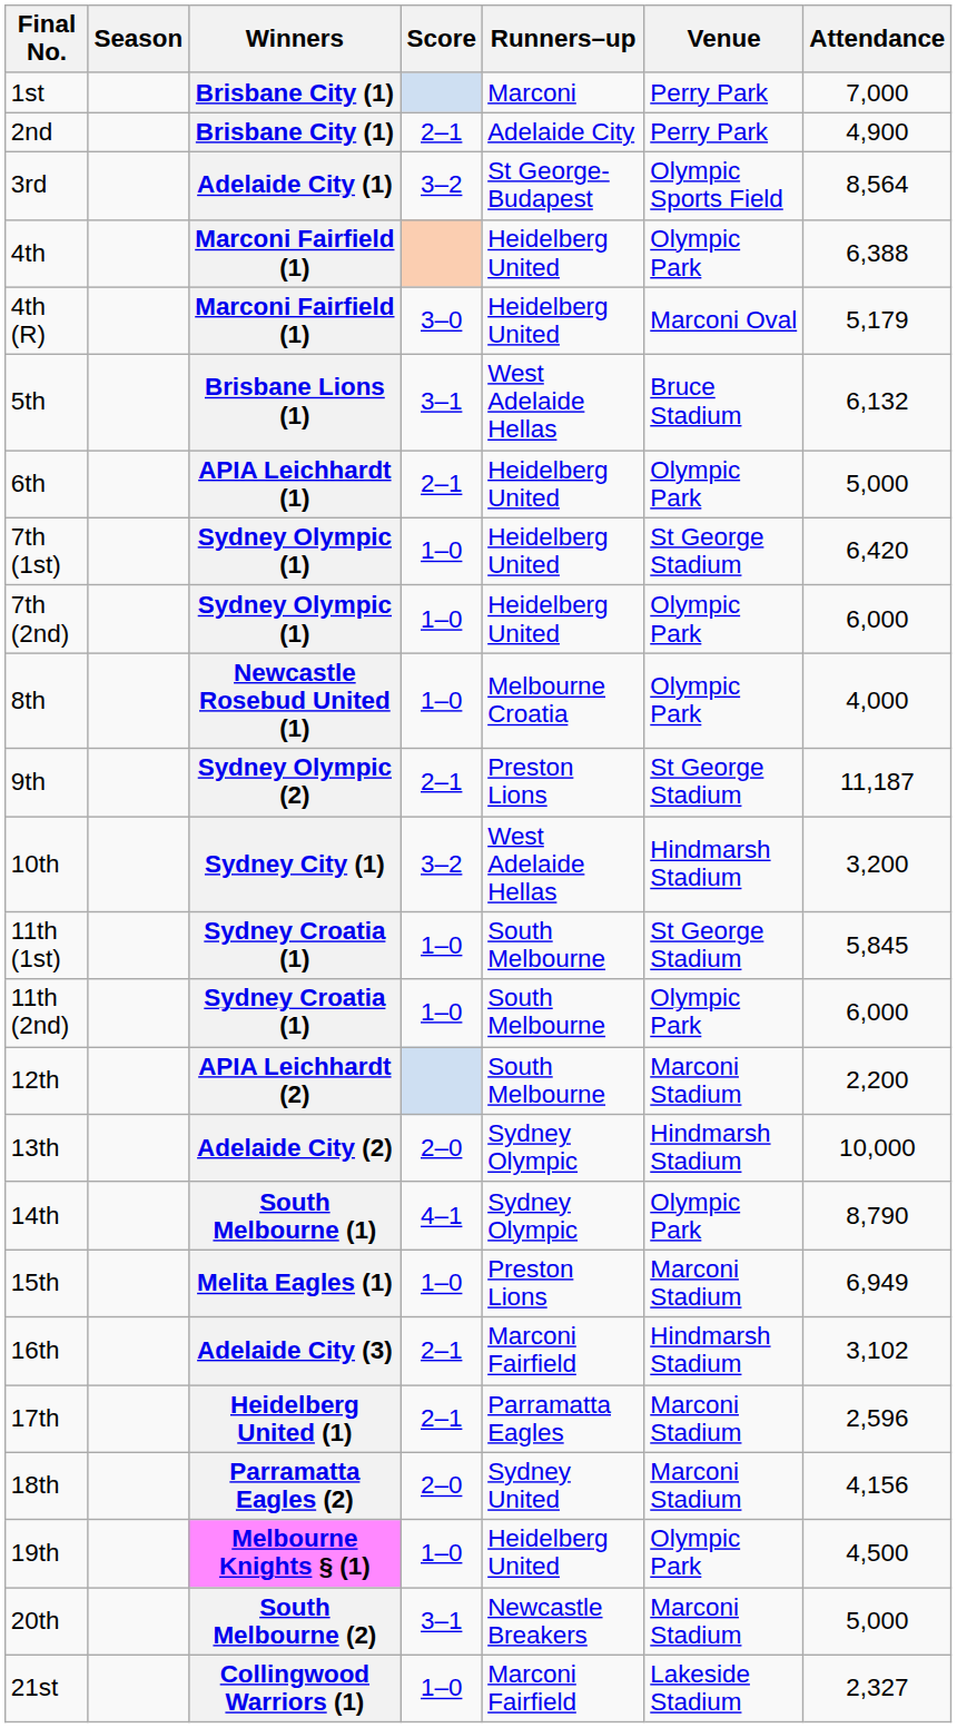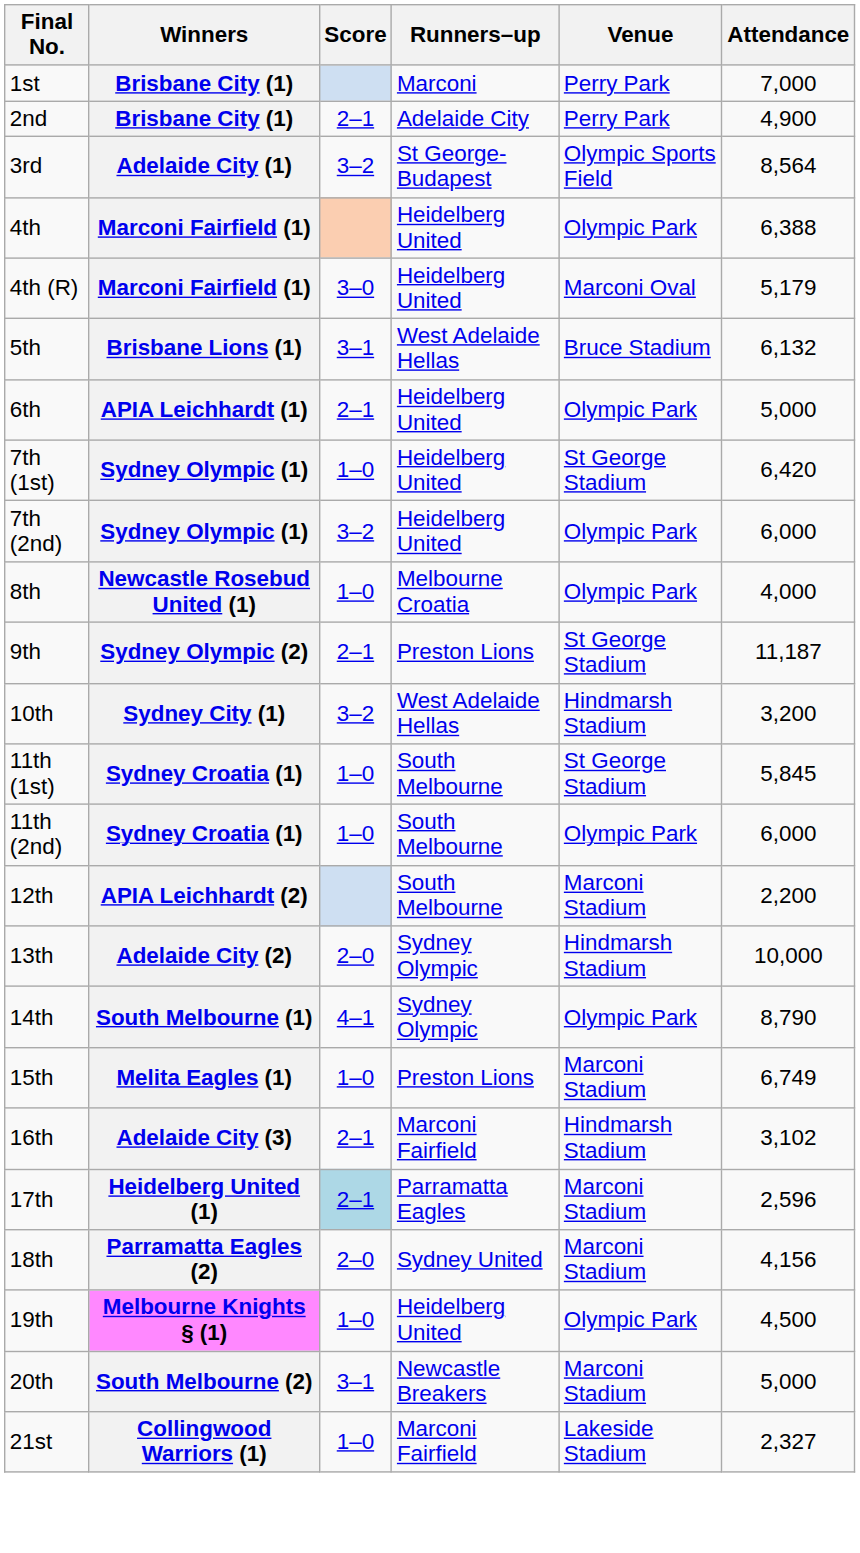 <table class="sortable wikitable plainrowheaders">
 <tr>
 <th scope="col">Final No.</th>
-<th scope="col">Season</th>
 <th scope="col">Winners</th>
 <th scope="col">Score</th>
 <th scope="col">Runners–up</th>
 <th scope="col">Venue</th>
 <th scope="col">Attendance</th>
 </tr>
 <tr>
 <td>1st</td>
-<td align=center></td>
 <th scope=row><a href='#'>Brisbane City</a> (1)</th>
 <td align=center style="background-color:#cedff2"></td>
 <td><a href='#'>Marconi</a></td>
 <td><a href='#'>Perry Park</a></td>
 <td align=center>7,000</td>
 </tr>
 <tr>
 <td>2nd</td>
-<td align=center></td>
 <th scope=row><a href='#'>Brisbane City</a> (1)</th>
 <td align=center><a href='#'>2–1</a></td>
 <td><a href='#'>Adelaide City</a></td>
 <td><a href='#'>Perry Park</a></td>
 <td align=center>4,900</td>
 </tr>
 <tr>
 <td>3rd</td>
-<td align=center></td>
 <th scope=row><a href='#'>Adelaide City</a> (1)</th>
 <td align=center><a href='#'>3–2</a></td>
 <td><a href='#'>St George-Budapest</a></td>
 <td><a href='#'>Olympic Sports Field</a></td>
 <td align=center>8,564</td>
 </tr>
 <tr>
 <td>4th</td>
-<td align=center></td>
 <th scope=row><a href='#'>Marconi Fairfield</a> (1)</th>
 <td align=center style="background-color:#FBCEB1"></td>
 <td><a href='#'>Heidelberg United</a></td>
 <td><a href='#'>Olympic Park</a></td>
 <td align=center>6,388</td>
 </tr>
 <tr>
 <td>4th (R)</td>
-<td align=center></td>
 <th scope=row><a href='#'>Marconi Fairfield</a> (1)</th>
 <td align=center><a href='#'>3–0</a></td>
 <td><a href='#'>Heidelberg United</a></td>
 <td><a href='#'>Marconi Oval</a></td>
 <td align=center>5,179</td>
 </tr>
 <tr>
 <td>5th</td>
-<td align=center></td>
 <th scope=row><a href='#'>Brisbane Lions</a> (1)</th>
 <td align=center><a href='#'>3–1</a></td>
 <td><a href='#'>West Adelaide Hellas</a></td>
 <td><a href='#'>Bruce Stadium</a></td>
 <td align=center>6,132</td>
 </tr>
 <tr>
 <td>6th</td>
-<td align=center></td>
 <th scope=row><a href='#'>APIA Leichhardt</a> (1)</th>
 <td align=center><a href='#'>2–1</a></td>
 <td><a href='#'>Heidelberg United</a></td>
 <td><a href='#'>Olympic Park</a></td>
 <td align=center>5,000</td>
 </tr>
 <tr>
 <td>7th (1st)</td>
-<td align=center></td>
 <th scope=row><a href='#'>Sydney Olympic</a> (1)</th>
 <td align=center><a href='#'>1–0</a></td>
 <td><a href='#'>Heidelberg United</a></td>
 <td><a href='#'>St George Stadium</a></td>
 <td align=center>6,420</td>
 </tr>
 <tr>
 <td>7th (2nd)</td>
-<td align=center></td>
 <th scope=row><a href='#'>Sydney Olympic</a> (1)</th>
-<td align=center><a href='#'>1–0</a></td>
+<td align=center><a href='#'>3–2</a></td>
 <td><a href='#'>Heidelberg United</a></td>
 <td><a href='#'>Olympic Park</a></td>
 <td align=center>6,000</td>
 </tr>
 <tr>
 <td>8th</td>
-<td align=center></td>
 <th scope=row><a href='#'>Newcastle Rosebud United</a> (1)</th>
 <td align=center><a href='#'>1–0</a></td>
 <td><a href='#'>Melbourne Croatia</a></td>
 <td><a href='#'>Olympic Park</a></td>
 <td align=center>4,000</td>
 </tr>
 <tr>
 <td>9th</td>
-<td align=center></td>
 <th scope=row><a href='#'>Sydney Olympic</a> (2)</th>
 <td align=center><a href='#'>2–1</a></td>
 <td><a href='#'>Preston Lions</a></td>
 <td><a href='#'>St George Stadium</a></td>
 <td align=center>11,187</td>
 </tr>
 <tr>
 <td>10th</td>
-<td align=center></td>
 <th scope=row><a href='#'>Sydney City</a> (1)</th>
 <td align=center><a href='#'>3–2</a></td>
 <td><a href='#'>West Adelaide Hellas</a></td>
 <td><a href='#'>Hindmarsh Stadium</a></td>
 <td align=center>3,200</td>
 </tr>
 <tr>
 <td>11th (1st)</td>
-<td align=center></td>
 <th scope=row><a href='#'>Sydney Croatia</a> (1)</th>
 <td align=center><a href='#'>1–0</a></td>
 <td><a href='#'>South Melbourne</a></td>
 <td><a href='#'>St George Stadium</a></td>
 <td align=center>5,845</td>
 </tr>
 <tr>
 <td>11th (2nd)</td>
-<td align=center></td>
 <th scope=row><a href='#'>Sydney Croatia</a> (1)</th>
 <td align=center><a href='#'>1–0</a></td>
 <td><a href='#'>South Melbourne</a></td>
 <td><a href='#'>Olympic Park</a></td>
 <td align=center>6,000</td>
 </tr>
 <tr>
 <td>12th</td>
-<td align=center></td>
 <th scope=row><a href='#'>APIA Leichhardt</a> (2)</th>
 <td align=center style="background-color:#cedff2"></td>
 <td><a href='#'>South Melbourne</a></td>
 <td><a href='#'>Marconi Stadium</a></td>
 <td align=center>2,200</td>
 </tr>
 <tr>
 <td>13th</td>
-<td align=center></td>
 <th scope=row><a href='#'>Adelaide City</a> (2)</th>
 <td align=center><a href='#'>2–0</a></td>
 <td><a href='#'>Sydney Olympic</a></td>
 <td><a href='#'>Hindmarsh Stadium</a></td>
 <td align=center>10,000</td>
 </tr>
 <tr>
 <td>14th</td>
-<td align=center></td>
 <th scope=row><a href='#'>South Melbourne</a> (1)</th>
 <td align=center><a href='#'>4–1</a></td>
 <td><a href='#'>Sydney Olympic</a></td>
 <td><a href='#'>Olympic Park</a></td>
 <td align=center>8,790</td>
 </tr>
 <tr>
 <td>15th</td>
-<td align=center></td>
 <th scope=row><a href='#'>Melita Eagles</a> (1)</th>
 <td align=center><a href='#'>1–0</a></td>
 <td><a href='#'>Preston Lions</a></td>
 <td><a href='#'>Marconi Stadium</a></td>
-<td align=center>6,949</td>
+<td align=center>6,749</td>
 </tr>
 <tr>
 <td>16th</td>
-<td align=center></td>
 <th scope=row><a href='#'>Adelaide City</a> (3)</th>
 <td align=center><a href='#'>2–1</a></td>
 <td><a href='#'>Marconi Fairfield</a></td>
 <td><a href='#'>Hindmarsh Stadium</a></td>
 <td align=center>3,102</td>
 </tr>
 <tr>
 <td>17th</td>
-<td align=center></td>
 <th scope=row><a href='#'>Heidelberg United</a> (1)</th>
-<td align=center><a href='#'>2–1</a></td>
+<td align=center style="background: lightblue;"><a href='#'>2–1</a></td>
 <td><a href='#'>Parramatta Eagles</a></td>
 <td><a href='#'>Marconi Stadium</a></td>
 <td align=center>2,596</td>
 </tr>
 <tr>
 <td>18th</td>
-<td align=center></td>
 <th scope=row><a href='#'>Parramatta Eagles</a> (2)</th>
 <td align=center><a href='#'>2–0</a></td>
 <td><a href='#'>Sydney United</a></td>
 <td><a href='#'>Marconi Stadium</a></td>
 <td align=center>4,156</td>
 </tr>
 <tr>
 <td>19th</td>
-<td align=center></td>
 <th scope=row style="background-color:#ff88ff"><a href='#'>Melbourne Knights</a> § (1)</th>
 <td align=center><a href='#'>1–0</a></td>
 <td><a href='#'>Heidelberg United</a></td>
 <td><a href='#'>Olympic Park</a></td>
 <td align=center>4,500</td>
 </tr>
 <tr>
 <td>20th</td>
-<td align=center></td>
 <th scope=row><a href='#'>South Melbourne</a> (2)</th>
 <td align=center><a href='#'>3–1</a></td>
 <td><a href='#'>Newcastle Breakers</a></td>
 <td><a href='#'>Marconi Stadium</a></td>
 <td align=center>5,000</td>
 </tr>
 <tr>
 <td>21st</td>
-<td align=center></td>
 <th scope=row><a href='#'>Collingwood Warriors</a> (1)</th>
 <td align=center><a href='#'>1–0</a></td>
 <td><a href='#'>Marconi Fairfield</a></td>
 <td><a href='#'>Lakeside Stadium</a></td>
 <td align=center>2,327</td>
 </tr>
 </table>
